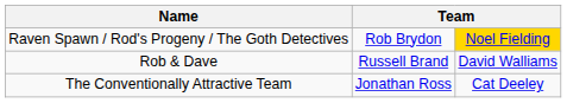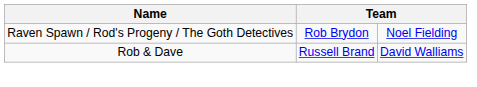 <table class="wikitable" style="text-align:center">
 <tr>
 <th scope="col">Name</th>
 <th colspan=2>Team</th>
 </tr>
 <tr>
 <td>Raven Spawn / Rod's Progeny / The Goth Detectives</td>
 <td><a href='#'>Rob Brydon</a></td>
-<td style="background: gold;"><a href='#'>Noel Fielding</a></td>
+<td><a href='#'>Noel Fielding</a></td>
 </tr>
 <tr>
 <td>Rob & Dave</td>
 <td><a href='#'>Russell Brand</a></td>
 <td><a href='#'>David Walliams</a></td>
 </tr>
-<tr>
-<td>The Conventionally Attractive Team</td>
-<td><a href='#'>Jonathan Ross</a></td>
-<td><a href='#'>Cat Deeley</a></td>
-</tr>
 </table>
